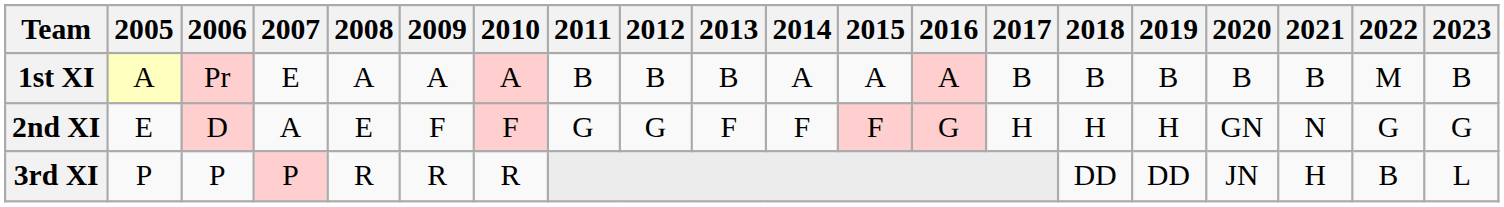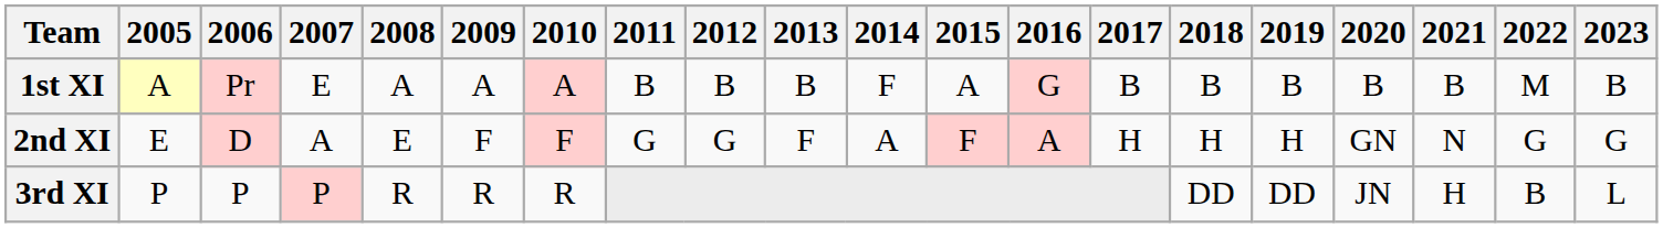 <table class="wikitable" style="font-size:85%; text-align:center;">
 <tr>
 <th scope="col">Team</th>
 <th scope="col">2005</th>
 <th scope="col">2006</th>
 <th scope="col">2007</th>
 <th scope="col">2008</th>
 <th scope="col">2009</th>
 <th scope="col">2010</th>
 <th scope="col">2011</th>
 <th scope="col">2012</th>
 <th scope="col">2013</th>
 <th scope="col">2014</th>
 <th scope="col">2015</th>
 <th scope="col">2016</th>
 <th scope="col">2017</th>
 <th scope="col">2018</th>
 <th scope="col">2019</th>
 <th scope="col">2020</th>
 <th scope="col">2021</th>
 <th scope="col">2022</th>
 <th scope="col">2023</th>
 </tr>
 <tr>
 <th scope="row">1st XI</th>
 <td bgcolor="#ffffbf">A</td>
 <td bgcolor="#ffcfcf">Pr</td>
 <td>E</td>
 <td>A</td>
 <td>A</td>
 <td bgcolor="#ffcfcf">A</td>
 <td>B</td>
 <td>B</td>
 <td>B</td>
+<td>F</td>
 <td>A</td>
-<td>A</td>
-<td bgcolor="#ffcfcf">A</td>
+<td bgcolor="#ffcfcf">G</td>
 <td>B</td>
 <td>B</td>
 <td>B</td>
 <td>B</td>
 <td>B</td>
 <td>M</td>
 <td>B</td>
 </tr>
 <tr>
 <th scope="row">2nd XI</th>
 <td>E</td>
 <td bgcolor="#ffcfcf">D</td>
 <td>A</td>
 <td>E</td>
 <td>F</td>
 <td bgcolor="#ffcfcf">F</td>
 <td>G</td>
 <td>G</td>
 <td>F</td>
-<td>F</td>
+<td>A</td>
 <td bgcolor="#ffcfcf">F</td>
-<td bgcolor="#ffcfcf">G</td>
+<td bgcolor="#ffcfcf">A</td>
 <td>H</td>
 <td>H</td>
 <td>H</td>
 <td>GN</td>
 <td>N</td>
 <td>G</td>
 <td>G</td>
 </tr>
 <tr>
 <th scope="row">3rd XI</th>
 <td>P</td>
 <td>P</td>
 <td bgcolor="#ffcfcf">P</td>
 <td>R</td>
 <td>R</td>
 <td>R</td>
 <td bgcolor="#ececec" colspan="7"></td>
 <td>DD</td>
 <td>DD</td>
 <td>JN</td>
 <td>H</td>
 <td>B</td>
 <td>L</td>
 </tr>
 </table>
